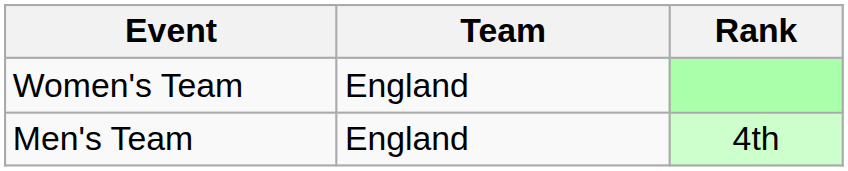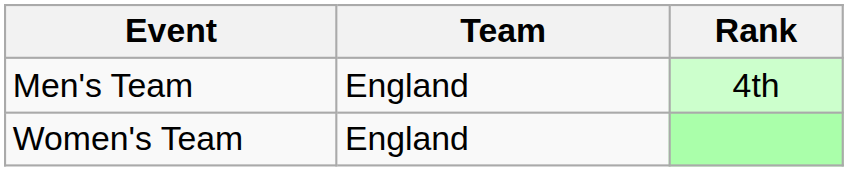 <table class=wikitable style="text-align:left">
 <tr>
 <th width=150>Event</th>
 <th width=150>Team</th>
 <th width=75>Rank</th>
 </tr>
 <tr>
+<td>Men's Team</td>
+<td>England</td>
+<td style="text-align:center; background:#cfc;">4th</td>
+</tr>
+<tr>
 <td>Women's Team</td>
 <td>England</td>
 <td style="text-align:center; background:#afa;"></td>
 </tr>
-<tr>
-<td>Men's Team</td>
-<td>England</td>
-<td style="text-align:center; background:#cfc;">4th</td>
-</tr>
 </table>
